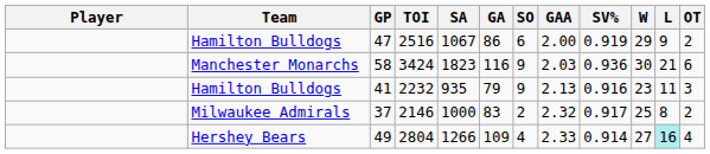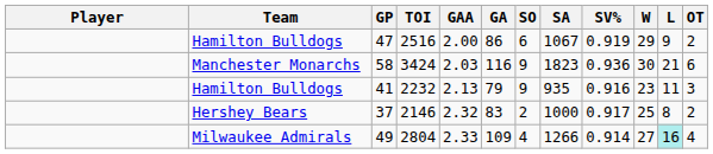 <table class="wikitable sortable">
 <tr>
 <th style="width:12em">Player</th>
 <th style="width:12em">Team</th>
 <th>GP</th>
 <th>TOI</th>
-<th>SA</th>
+<th>GAA</th>
 <th>GA</th>
 <th>SO</th>
-<th>GAA</th>
+<th>SA</th>
 <th>SV%</th>
 <th>W</th>
 <th>L</th>
 <th>OT</th>
 </tr>
 <tr>
 <td></td>
 <td><a href='#'>Hamilton Bulldogs</a></td>
 <td>47</td>
 <td>2516</td>
-<td>1067</td>
+<td>2.00</td>
 <td>86</td>
 <td>6</td>
-<td>2.00</td>
+<td>1067</td>
 <td>0.919</td>
 <td>29</td>
 <td>9</td>
 <td>2</td>
 </tr>
 <tr>
 <td></td>
 <td><a href='#'>Manchester Monarchs</a></td>
 <td>58</td>
 <td>3424</td>
-<td>1823</td>
+<td>2.03</td>
 <td>116</td>
 <td>9</td>
-<td>2.03</td>
+<td>1823</td>
 <td>0.936</td>
 <td>30</td>
 <td>21</td>
 <td>6</td>
 </tr>
 <tr>
 <td></td>
 <td><a href='#'>Hamilton Bulldogs</a></td>
 <td>41</td>
 <td>2232</td>
-<td>935</td>
+<td>2.13</td>
 <td>79</td>
 <td>9</td>
-<td>2.13</td>
+<td>935</td>
 <td>0.916</td>
 <td>23</td>
 <td>11</td>
 <td>3</td>
 </tr>
 <tr>
 <td></td>
-<td><a href='#'>Milwaukee Admirals</a></td>
+<td><a href='#'>Hershey Bears</a></td>
 <td>37</td>
 <td>2146</td>
-<td>1000</td>
+<td>2.32</td>
 <td>83</td>
 <td>2</td>
-<td>2.32</td>
+<td>1000</td>
 <td>0.917</td>
 <td>25</td>
 <td>8</td>
 <td>2</td>
 </tr>
 <tr>
 <td></td>
-<td><a href='#'>Hershey Bears</a></td>
+<td><a href='#'>Milwaukee Admirals</a></td>
 <td>49</td>
 <td>2804</td>
-<td>1266</td>
+<td>2.33</td>
 <td>109</td>
 <td>4</td>
-<td>2.33</td>
+<td>1266</td>
 <td>0.914</td>
 <td>27</td>
 <td style="background: paleturquoise;">16</td>
 <td>4</td>
 </tr>
 </table>
